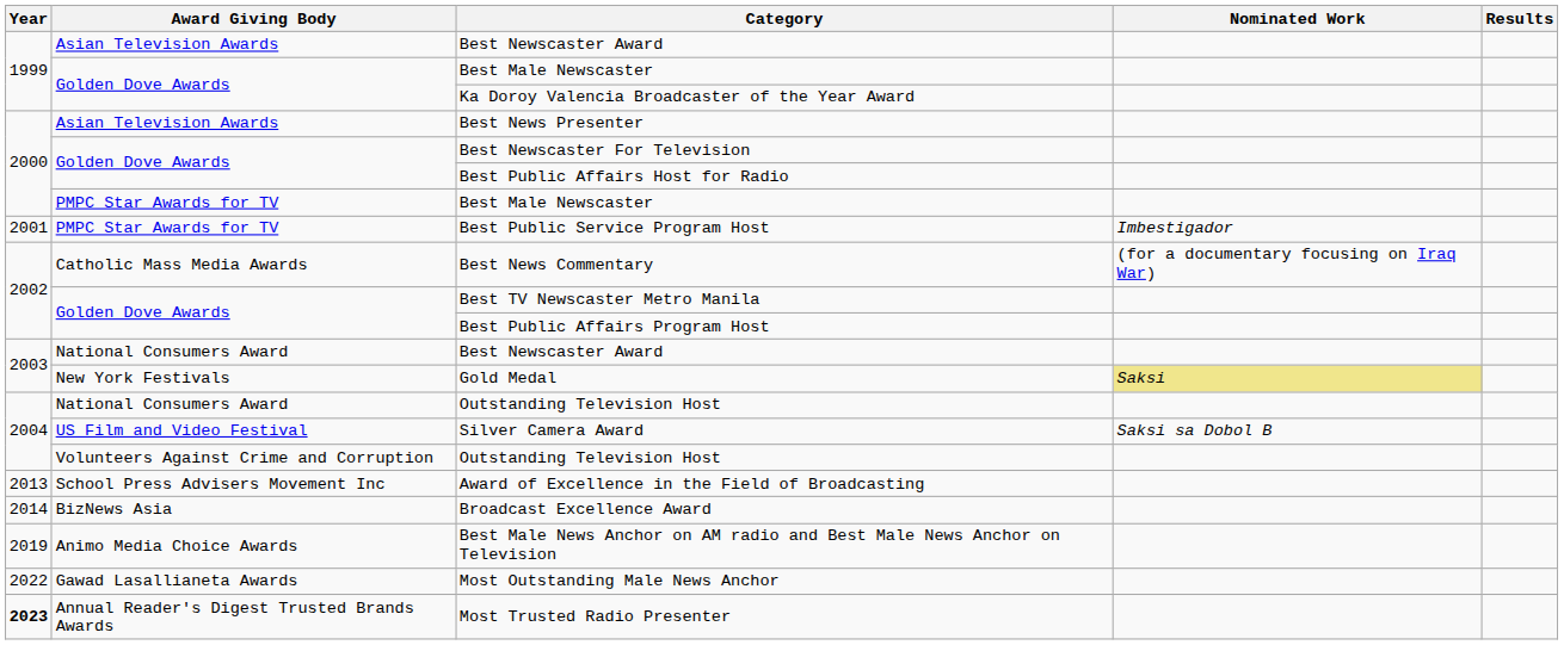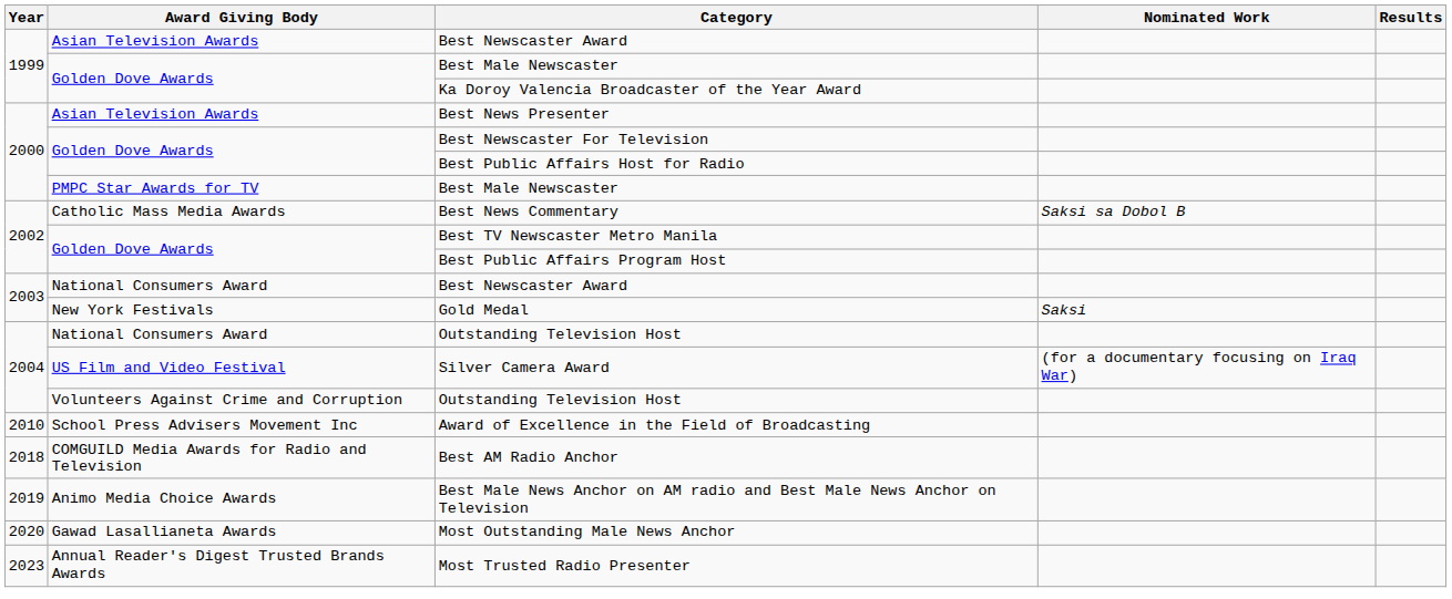 <table class="wikitable">
 <tr>
 <th>Year</th>
 <th>Award Giving Body</th>
 <th>Category</th>
 <th>Nominated Work</th>
 <th>Results</th>
 </tr>
 <tr>
 <td rowspan=3>1999</td>
 <td><a href='#'>Asian Television Awards</a></td>
 <td>Best Newscaster Award</td>
 <td></td>
 <td></td>
 </tr>
 <tr>
 <td rowspan=2><a href='#'>Golden Dove Awards</a></td>
 <td>Best Male Newscaster</td>
 <td></td>
 <td></td>
 </tr>
 <tr>
 <td>Ka Doroy Valencia Broadcaster of the Year Award</td>
 <td></td>
 <td></td>
 </tr>
 <tr>
 <td rowspan=4>2000</td>
 <td><a href='#'>Asian Television Awards</a></td>
 <td>Best News Presenter</td>
 <td></td>
 <td></td>
 </tr>
 <tr>
 <td rowspan=2><a href='#'>Golden Dove Awards</a></td>
 <td>Best Newscaster For Television</td>
 <td></td>
 <td></td>
 </tr>
 <tr>
 <td>Best Public Affairs Host for Radio</td>
 <td></td>
 <td></td>
 </tr>
 <tr>
 <td><a href='#'>PMPC Star Awards for TV</a></td>
 <td>Best Male Newscaster</td>
 <td></td>
 <td></td>
 </tr>
 <tr>
-<td>2001</td>
-<td><a href='#'>PMPC Star Awards for TV</a></td>
-<td>Best Public Service Program Host</td>
-<td><em>Imbestigador</em></td>
-<td></td>
-</tr>
-<tr>
 <td rowspan=3>2002</td>
 <td>Catholic Mass Media Awards</td>
 <td>Best News Commentary</td>
-<td>(for a documentary focusing on <a href='#'>Iraq War</a>)</td>
+<td><em>Saksi sa Dobol B</em></td>
 <td></td>
 </tr>
 <tr>
 <td rowspan=2><a href='#'>Golden Dove Awards</a></td>
 <td>Best TV Newscaster Metro Manila</td>
 <td></td>
 <td></td>
 </tr>
 <tr>
 <td>Best Public Affairs Program Host</td>
 <td></td>
 <td></td>
 </tr>
 <tr>
 <td rowspan=2>2003</td>
 <td>National Consumers Award</td>
 <td>Best Newscaster Award</td>
 <td></td>
 <td></td>
 </tr>
 <tr>
 <td>New York Festivals</td>
 <td>Gold Medal</td>
-<td style="background: khaki;"><em>Saksi</em></td>
+<td><em>Saksi</em></td>
 <td></td>
 </tr>
 <tr>
 <td rowspan=3>2004</td>
 <td>National Consumers Award</td>
 <td>Outstanding Television Host</td>
 <td></td>
 <td></td>
 </tr>
 <tr>
 <td><a href='#'>US Film and Video Festival</a></td>
 <td>Silver Camera Award</td>
-<td><em>Saksi sa Dobol B</em></td>
+<td>(for a documentary focusing on <a href='#'>Iraq War</a>)</td>
 <td></td>
 </tr>
 <tr>
 <td>Volunteers Against Crime and Corruption</td>
 <td>Outstanding Television Host</td>
 <td></td>
 <td></td>
 </tr>
 <tr>
-<td>2013</td>
+<td>2010</td>
 <td>School Press Advisers Movement Inc</td>
 <td>Award of Excellence in the Field of Broadcasting</td>
 <td></td>
 <td></td>
 </tr>
 <tr>
-<td>2014</td>
-<td>BizNews Asia</td>
-<td>Broadcast Excellence Award</td>
+<td>2018</td>
+<td>COMGUILD Media Awards for Radio and Television</td>
+<td>Best AM Radio Anchor</td>
 <td></td>
 <td></td>
 </tr>
 <tr>
 <td>2019</td>
 <td>Animo Media Choice Awards</td>
 <td>Best Male News Anchor on AM radio and Best Male News Anchor on Television</td>
 <td></td>
 <td></td>
 </tr>
 <tr>
-<td>2022</td>
+<td>2020</td>
 <td>Gawad Lasallianeta Awards</td>
 <td>Most Outstanding Male News Anchor</td>
 <td></td>
 <td></td>
 </tr>
 <tr>
-<td><strong>2023</strong></td>
+<td>2023</td>
 <td>Annual Reader's Digest Trusted Brands Awards</td>
 <td>Most Trusted Radio Presenter</td>
 <td></td>
 <td></td>
 </tr>
 </table>
